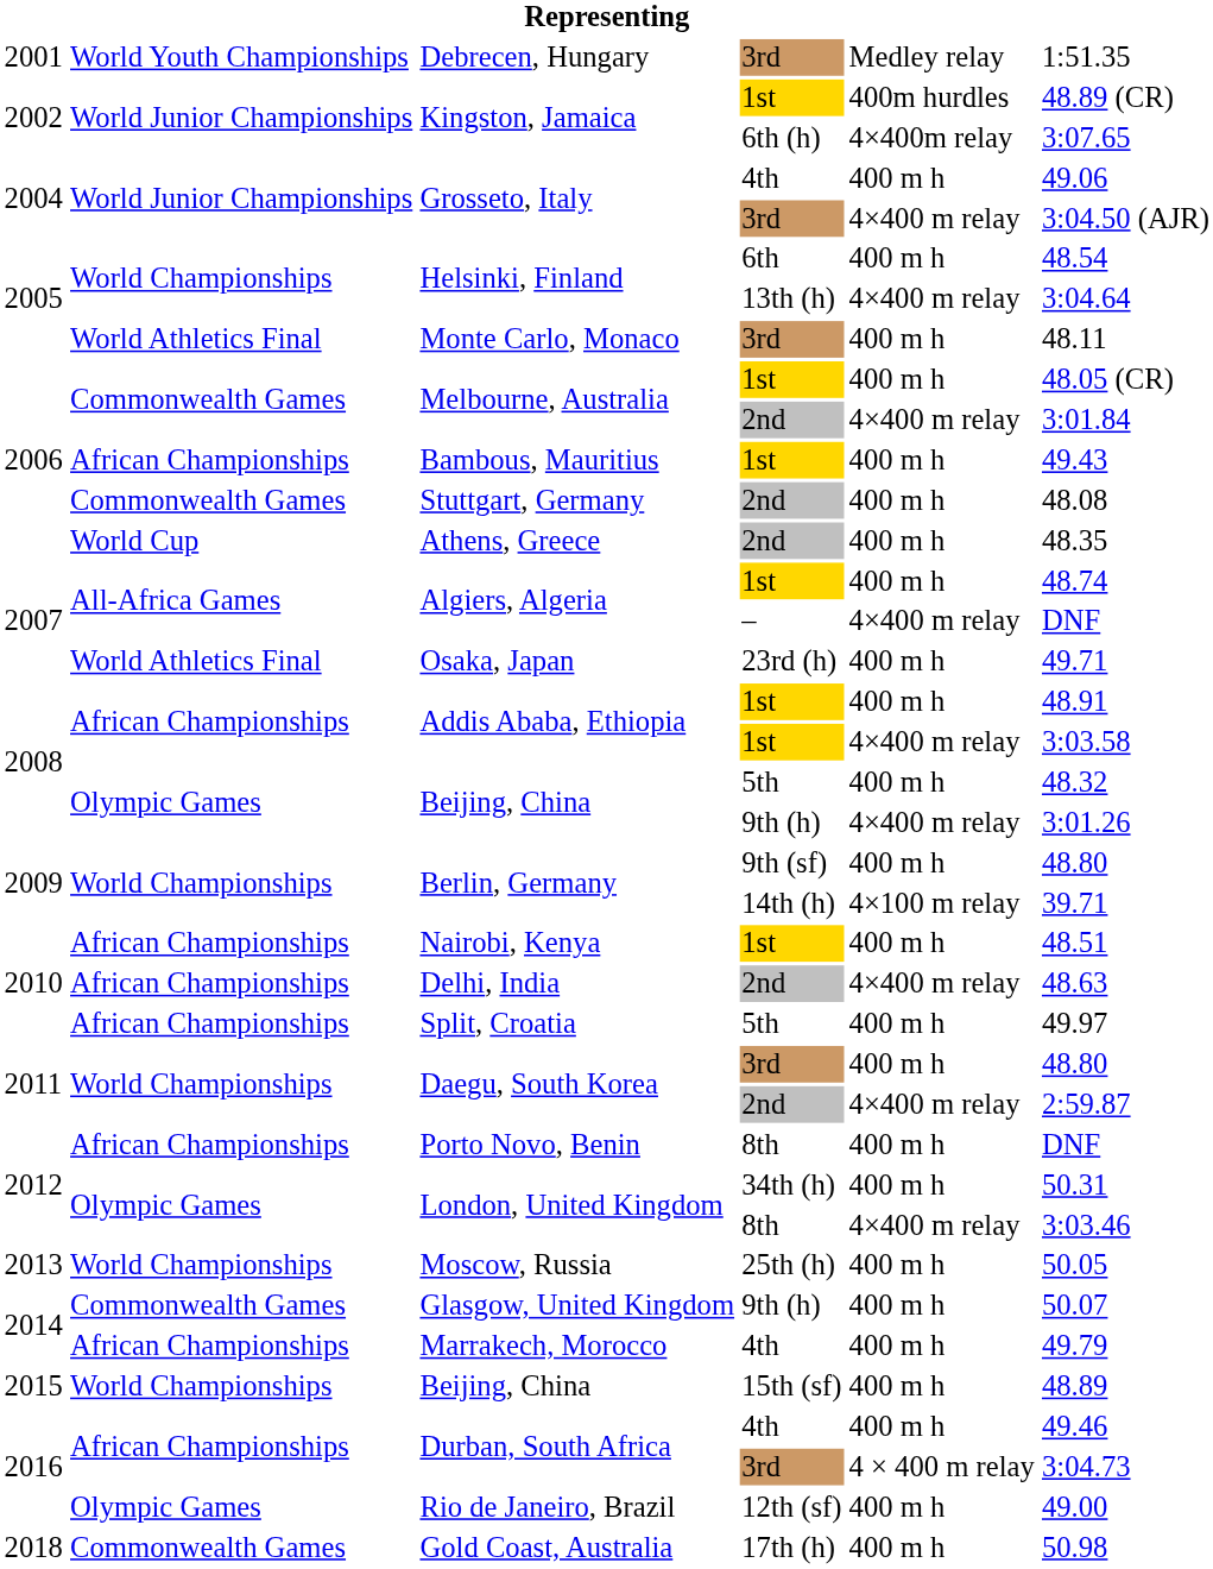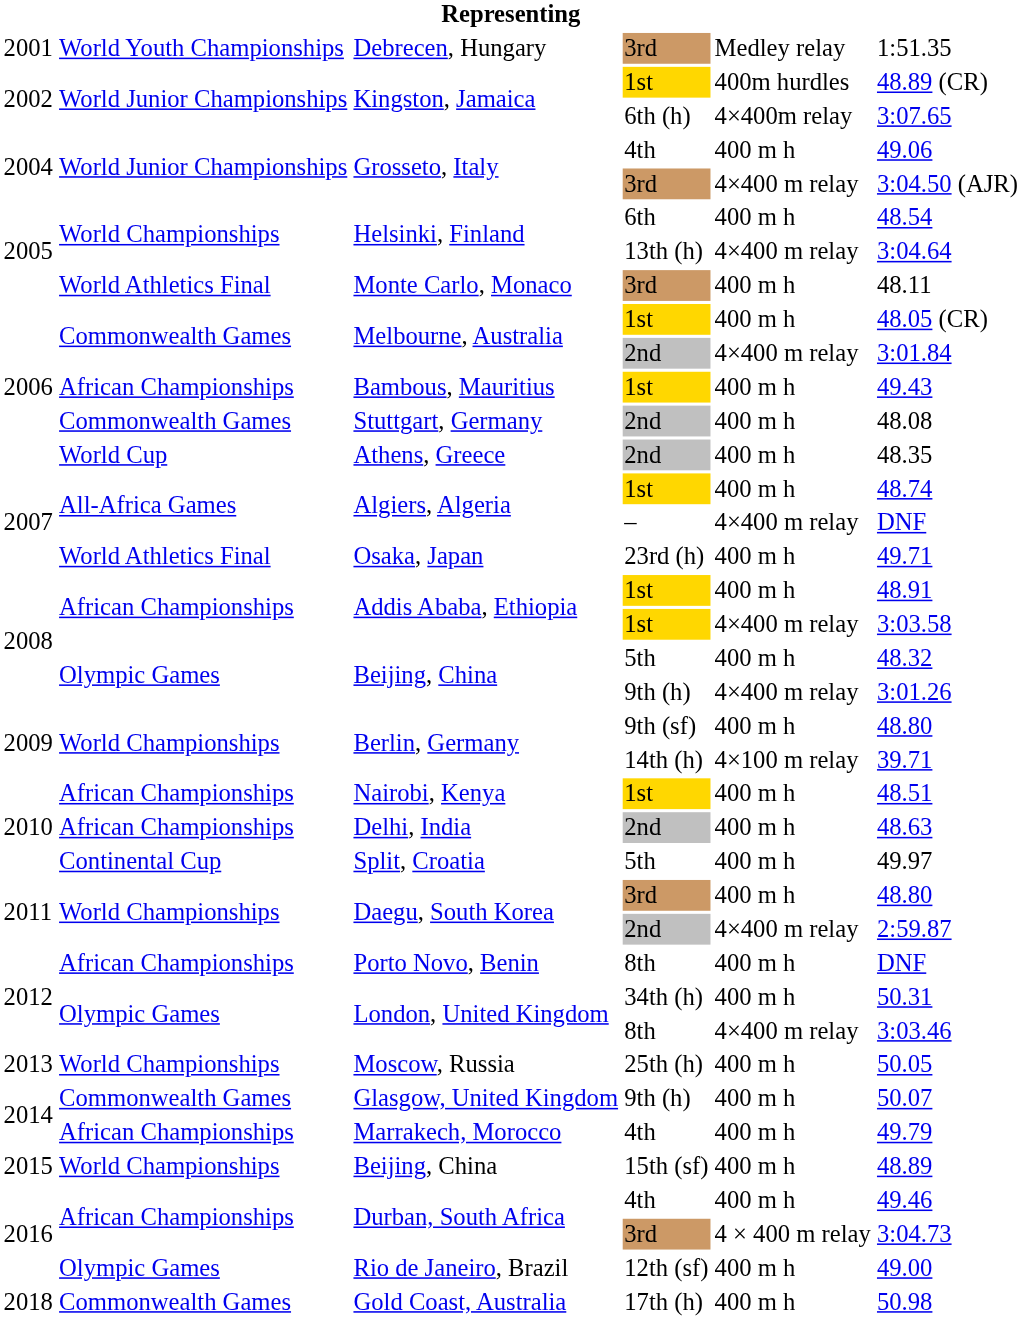 <table>
 <tr>
 <th colspan="6">Representing </th>
 </tr>
 <tr>
 <td>2001</td>
 <td><a href='#'>World Youth Championships</a></td>
 <td><a href='#'>Debrecen</a>, Hungary</td>
 <td style="background:#c96;">3rd</td>
 <td>Medley relay</td>
 <td>1:51.35</td>
 </tr>
 <tr>
 <td rowspan=2>2002</td>
 <td rowspan=2><a href='#'>World Junior Championships</a></td>
 <td rowspan=2><a href='#'>Kingston</a>, <a href='#'>Jamaica</a></td>
 <td bgcolor=gold>1st</td>
 <td>400m hurdles</td>
 <td><a href='#'>48.89</a> (CR)</td>
 </tr>
 <tr>
 <td>6th (h)</td>
 <td>4×400m relay</td>
 <td><a href='#'>3:07.65</a></td>
 </tr>
 <tr>
 <td rowspan=2>2004</td>
 <td rowspan=2><a href='#'>World Junior Championships</a></td>
 <td rowspan=2><a href='#'>Grosseto</a>, <a href='#'>Italy</a></td>
 <td>4th</td>
 <td>400 m h</td>
 <td><a href='#'>49.06</a></td>
 </tr>
 <tr>
 <td style="background:#c96;">3rd</td>
 <td>4×400 m relay</td>
 <td><a href='#'>3:04.50</a> (AJR)</td>
 </tr>
 <tr>
 <td rowspan=3>2005</td>
 <td rowspan=2><a href='#'>World Championships</a></td>
 <td rowspan=2><a href='#'>Helsinki</a>, <a href='#'>Finland</a></td>
 <td>6th</td>
 <td>400 m h</td>
 <td><a href='#'>48.54</a></td>
 </tr>
 <tr>
 <td>13th (h)</td>
 <td>4×400 m relay</td>
 <td><a href='#'>3:04.64</a></td>
 </tr>
 <tr>
 <td><a href='#'>World Athletics Final</a></td>
 <td><a href='#'>Monte Carlo</a>, <a href='#'>Monaco</a></td>
 <td style="background:#c96;">3rd</td>
 <td>400 m h</td>
 <td>48.11</td>
 </tr>
 <tr>
 <td rowspan=5>2006</td>
 <td rowspan=2><a href='#'>Commonwealth Games</a></td>
 <td rowspan=2><a href='#'>Melbourne</a>, <a href='#'>Australia</a></td>
 <td style="background:gold;">1st</td>
 <td>400 m h</td>
 <td><a href='#'>48.05</a> (CR)</td>
 </tr>
 <tr>
 <td style="background:silver;">2nd</td>
 <td>4×400 m relay</td>
 <td><a href='#'>3:01.84</a></td>
 </tr>
 <tr>
 <td><a href='#'>African Championships</a></td>
 <td><a href='#'>Bambous</a>, <a href='#'>Mauritius</a></td>
 <td bgcolor=gold>1st</td>
 <td>400 m h</td>
 <td><a href='#'>49.43</a></td>
 </tr>
 <tr>
 <td><a href='#'>Commonwealth Games</a></td>
 <td><a href='#'>Stuttgart</a>, <a href='#'>Germany</a></td>
 <td style="background:silver;">2nd</td>
 <td>400 m h</td>
 <td>48.08</td>
 </tr>
 <tr>
 <td><a href='#'>World Cup</a></td>
 <td><a href='#'>Athens</a>, <a href='#'>Greece</a></td>
 <td style="background:silver;">2nd</td>
 <td>400 m h</td>
 <td>48.35</td>
 </tr>
 <tr>
 <td rowspan=3>2007</td>
 <td rowspan=2><a href='#'>All-Africa Games</a></td>
 <td rowspan=2><a href='#'>Algiers</a>, <a href='#'>Algeria</a></td>
 <td style="background:gold;">1st</td>
 <td>400 m h</td>
 <td><a href='#'>48.74</a></td>
 </tr>
 <tr>
 <td>–</td>
 <td>4×400 m relay</td>
 <td><a href='#'>DNF</a></td>
 </tr>
 <tr>
 <td><a href='#'>World Athletics Final</a></td>
 <td><a href='#'>Osaka</a>, <a href='#'>Japan</a></td>
 <td>23rd (h)</td>
 <td>400 m h</td>
 <td><a href='#'>49.71</a></td>
 </tr>
 <tr>
 <td rowspan=4>2008</td>
 <td rowspan=2><a href='#'>African Championships</a></td>
 <td rowspan=2><a href='#'>Addis Ababa</a>, <a href='#'>Ethiopia</a></td>
 <td bgcolor=gold>1st</td>
 <td>400 m h</td>
 <td><a href='#'>48.91</a></td>
 </tr>
 <tr>
 <td bgcolor=gold>1st</td>
 <td>4×400 m relay</td>
 <td><a href='#'>3:03.58</a></td>
 </tr>
 <tr>
 <td rowspan=2><a href='#'>Olympic Games</a></td>
 <td rowspan=2><a href='#'>Beijing</a>, <a href='#'>China</a></td>
 <td>5th</td>
 <td>400 m h</td>
 <td><a href='#'>48.32</a></td>
 </tr>
 <tr>
 <td>9th (h)</td>
 <td>4×400 m relay</td>
 <td><a href='#'>3:01.26</a></td>
 </tr>
 <tr>
 <td rowspan=2>2009</td>
 <td rowspan=2><a href='#'>World Championships</a></td>
 <td rowspan=2><a href='#'>Berlin</a>, <a href='#'>Germany</a></td>
 <td>9th (sf)</td>
 <td>400 m h</td>
 <td><a href='#'>48.80</a></td>
 </tr>
 <tr>
 <td>14th (h)</td>
 <td>4×100 m relay</td>
 <td><a href='#'>39.71</a></td>
 </tr>
 <tr>
 <td rowspan=3>2010</td>
 <td><a href='#'>African Championships</a></td>
 <td><a href='#'>Nairobi</a>, <a href='#'>Kenya</a></td>
 <td style="background:gold;">1st</td>
 <td>400 m h</td>
 <td><a href='#'>48.51</a></td>
 </tr>
 <tr>
 <td><a href='#'>African Championships</a></td>
 <td><a href='#'>Delhi</a>, <a href='#'>India</a></td>
 <td style="background:silver;">2nd</td>
-<td>4×400 m relay</td>
+<td>400 m h</td>
 <td><a href='#'>48.63</a></td>
 </tr>
 <tr>
-<td><a href='#'>African Championships</a></td>
+<td><a href='#'>Continental Cup</a></td>
 <td><a href='#'>Split</a>, <a href='#'>Croatia</a></td>
 <td>5th</td>
 <td>400 m h</td>
 <td>49.97</td>
 </tr>
 <tr>
 <td rowspan=2>2011</td>
 <td rowspan=2><a href='#'>World Championships</a></td>
 <td rowspan=2><a href='#'>Daegu</a>, <a href='#'>South Korea</a></td>
 <td style="background:#c96;">3rd</td>
 <td>400 m h</td>
 <td><a href='#'>48.80</a></td>
 </tr>
 <tr>
 <td style="background:silver;">2nd</td>
 <td>4×400 m relay</td>
 <td><a href='#'>2:59.87</a></td>
 </tr>
 <tr>
 <td rowspan=3>2012</td>
 <td><a href='#'>African Championships</a></td>
 <td><a href='#'>Porto Novo</a>, <a href='#'>Benin</a></td>
 <td>8th</td>
 <td>400 m h</td>
 <td><a href='#'>DNF</a></td>
 </tr>
 <tr>
 <td rowspan=2><a href='#'>Olympic Games</a></td>
 <td rowspan=2><a href='#'>London</a>, <a href='#'>United Kingdom</a></td>
 <td>34th (h)</td>
 <td>400 m h</td>
 <td><a href='#'>50.31</a></td>
 </tr>
 <tr>
 <td>8th</td>
 <td>4×400 m relay</td>
 <td><a href='#'>3:03.46</a></td>
 </tr>
 <tr>
 <td>2013</td>
 <td><a href='#'>World Championships</a></td>
 <td><a href='#'>Moscow</a>, Russia</td>
 <td>25th (h)</td>
 <td>400 m h</td>
 <td><a href='#'>50.05</a></td>
 </tr>
 <tr>
 <td rowspan=2>2014</td>
 <td><a href='#'>Commonwealth Games</a></td>
 <td><a href='#'>Glasgow, United Kingdom</a></td>
 <td>9th (h)</td>
 <td>400 m h</td>
 <td><a href='#'>50.07</a></td>
 </tr>
 <tr>
 <td><a href='#'>African Championships</a></td>
 <td><a href='#'>Marrakech, Morocco</a></td>
 <td>4th</td>
 <td>400 m h</td>
 <td><a href='#'>49.79</a></td>
 </tr>
 <tr>
 <td>2015</td>
 <td><a href='#'>World Championships</a></td>
 <td><a href='#'>Beijing</a>, China</td>
 <td>15th (sf)</td>
 <td>400 m h</td>
 <td><a href='#'>48.89</a></td>
 </tr>
 <tr>
 <td rowspan=3>2016</td>
 <td rowspan=2><a href='#'>African Championships</a></td>
 <td rowspan=2><a href='#'>Durban, South Africa</a></td>
 <td>4th</td>
 <td>400 m h</td>
 <td><a href='#'>49.46</a></td>
 </tr>
 <tr>
 <td bgcolor=cc9966>3rd</td>
 <td>4 × 400 m relay</td>
 <td><a href='#'>3:04.73</a></td>
 </tr>
 <tr>
 <td><a href='#'>Olympic Games</a></td>
 <td><a href='#'>Rio de Janeiro</a>, Brazil</td>
 <td>12th (sf)</td>
 <td>400 m h</td>
 <td><a href='#'>49.00</a></td>
 </tr>
 <tr>
 <td>2018</td>
 <td><a href='#'>Commonwealth Games</a></td>
 <td><a href='#'>Gold Coast, Australia</a></td>
 <td>17th (h)</td>
 <td>400 m h</td>
 <td><a href='#'>50.98</a></td>
 </tr>
 </table>
